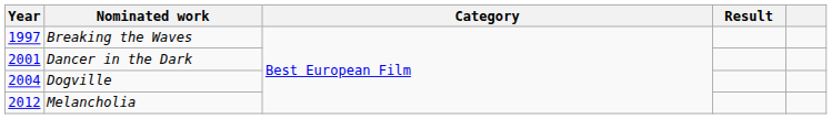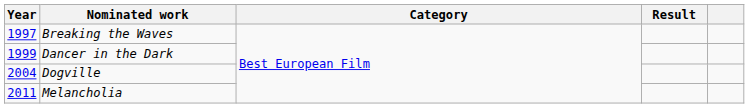 <table class=wikitable width=90%>
 <tr>
 <th width=3%>Year</th>
 <th width=27%>Nominated work</th>
 <th width=56%>Category</th>
 <th width=9%>Result</th>
 <th width=5%></th>
 </tr>
 <tr>
 <td><a href='#'>1997</a></td>
 <td><em>Breaking the Waves</em></td>
 <td rowspan="4"><a href='#'>Best European Film</a></td>
 <td></td>
 <td style="text-align:center;"></td>
 </tr>
 <tr>
-<td><a href='#'>2001</a></td>
+<td><a href='#'>1999</a></td>
 <td><em>Dancer in the Dark</em></td>
 <td></td>
 <td style="text-align:center;"></td>
 </tr>
 <tr>
 <td><a href='#'>2004</a></td>
 <td><em>Dogville</em></td>
 <td></td>
 <td style="text-align:center;"></td>
 </tr>
 <tr>
-<td><a href='#'>2012</a></td>
+<td><a href='#'>2011</a></td>
 <td><em>Melancholia</em></td>
 <td></td>
 <td style="text-align:center;"></td>
 </tr>
 </table>
